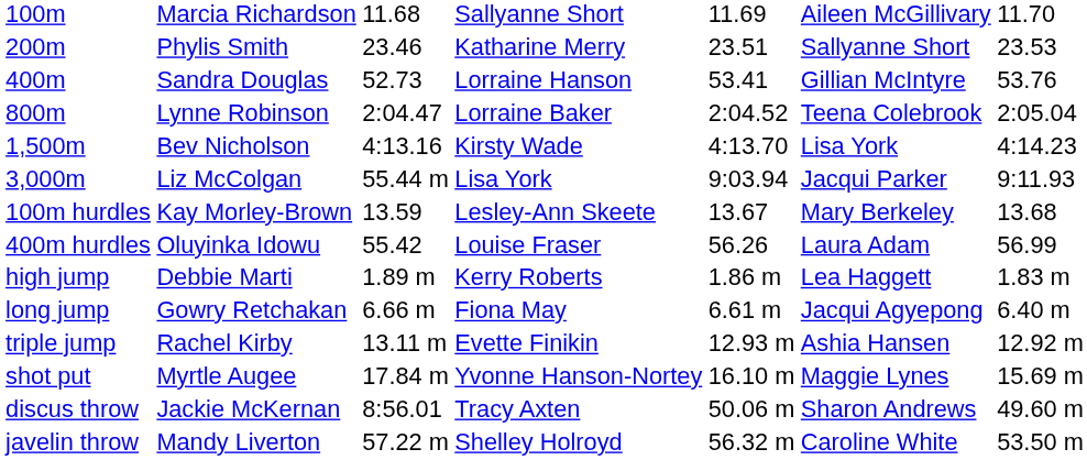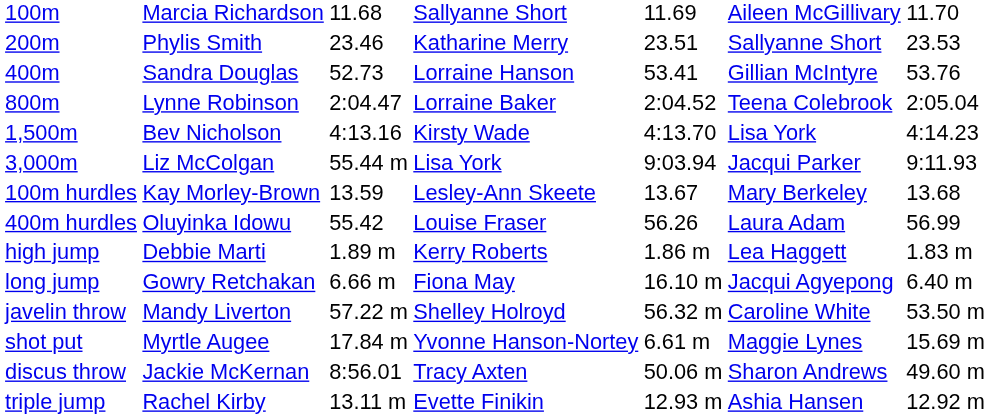 <table>
 <tr>
 <td><a href='#'>100m</a></td>
 <td><a href='#'>Marcia Richardson</a></td>
 <td>11.68</td>
 <td> <a href='#'>Sallyanne Short</a></td>
 <td>11.69</td>
 <td> <a href='#'>Aileen McGillivary</a></td>
 <td>11.70</td>
 </tr>
 <tr>
 <td><a href='#'>200m</a></td>
 <td><a href='#'>Phylis Smith</a></td>
 <td>23.46</td>
 <td><a href='#'>Katharine Merry</a></td>
 <td>23.51</td>
 <td> <a href='#'>Sallyanne Short</a></td>
 <td>23.53</td>
 </tr>
 <tr>
 <td><a href='#'>400m</a></td>
 <td><a href='#'>Sandra Douglas</a></td>
 <td>52.73</td>
 <td><a href='#'>Lorraine Hanson</a></td>
 <td>53.41</td>
 <td> <a href='#'>Gillian McIntyre</a></td>
 <td>53.76</td>
 </tr>
 <tr>
 <td><a href='#'>800m</a></td>
 <td><a href='#'>Lynne Robinson</a></td>
 <td>2:04.47</td>
 <td><a href='#'>Lorraine Baker</a></td>
 <td>2:04.52</td>
 <td><a href='#'>Teena Colebrook</a></td>
 <td>2:05.04</td>
 </tr>
 <tr>
 <td><a href='#'>1,500m</a></td>
 <td><a href='#'>Bev Nicholson</a></td>
 <td>4:13.16</td>
 <td> <a href='#'>Kirsty Wade</a></td>
 <td>4:13.70</td>
 <td><a href='#'>Lisa York</a></td>
 <td>4:14.23</td>
 </tr>
 <tr>
 <td><a href='#'>3,000m</a></td>
 <td> <a href='#'>Liz McColgan</a></td>
 <td>55.44 m</td>
 <td><a href='#'>Lisa York</a></td>
 <td>9:03.94</td>
 <td><a href='#'>Jacqui Parker</a></td>
 <td>9:11.93</td>
 </tr>
 <tr>
 <td><a href='#'>100m hurdles</a></td>
 <td> <a href='#'>Kay Morley-Brown</a></td>
 <td>13.59</td>
 <td><a href='#'>Lesley-Ann Skeete</a></td>
 <td>13.67</td>
 <td><a href='#'>Mary Berkeley</a></td>
 <td>13.68</td>
 </tr>
 <tr>
 <td><a href='#'>400m hurdles</a></td>
 <td><a href='#'>Oluyinka Idowu</a></td>
 <td>55.42</td>
 <td><a href='#'>Louise Fraser</a></td>
 <td>56.26</td>
 <td> <a href='#'>Laura Adam</a></td>
 <td>56.99</td>
 </tr>
 <tr>
 <td><a href='#'>high jump</a></td>
 <td><a href='#'>Debbie Marti</a></td>
 <td>1.89 m</td>
 <td><a href='#'>Kerry Roberts</a></td>
 <td>1.86 m</td>
 <td><a href='#'>Lea Haggett</a></td>
 <td>1.83 m</td>
 </tr>
 <tr>
 <td><a href='#'>long jump</a></td>
 <td><a href='#'>Gowry Retchakan</a></td>
 <td>6.66 m</td>
 <td><a href='#'>Fiona May</a></td>
-<td>6.61 m </td>
+<td>16.10 m</td>
 <td><a href='#'>Jacqui Agyepong</a></td>
 <td>6.40 m </td>
 </tr>
 <tr>
-<td><a href='#'>triple jump</a></td>
-<td><a href='#'>Rachel Kirby</a></td>
-<td>13.11 m </td>
-<td><a href='#'>Evette Finikin</a></td>
-<td>12.93 m</td>
-<td><a href='#'>Ashia Hansen</a></td>
-<td>12.92 m</td>
+<td><a href='#'>javelin throw</a></td>
+<td><a href='#'>Mandy Liverton</a></td>
+<td>57.22 m</td>
+<td><a href='#'>Shelley Holroyd</a></td>
+<td>56.32 m</td>
+<td><a href='#'>Caroline White</a></td>
+<td>53.50 m</td>
 </tr>
 <tr>
 <td><a href='#'>shot put</a></td>
 <td><a href='#'>Myrtle Augee</a></td>
 <td>17.84 m</td>
 <td><a href='#'>Yvonne Hanson-Nortey</a></td>
-<td>16.10 m</td>
+<td>6.61 m </td>
 <td><a href='#'>Maggie Lynes</a></td>
 <td>15.69 m</td>
 </tr>
 <tr>
 <td><a href='#'>discus throw</a></td>
 <td> <a href='#'>Jackie McKernan</a></td>
 <td>8:56.01</td>
 <td><a href='#'>Tracy Axten</a></td>
 <td>50.06 m</td>
 <td><a href='#'>Sharon Andrews</a></td>
 <td>49.60 m</td>
 </tr>
 <tr>
-<td><a href='#'>javelin throw</a></td>
-<td><a href='#'>Mandy Liverton</a></td>
-<td>57.22 m</td>
-<td><a href='#'>Shelley Holroyd</a></td>
-<td>56.32 m</td>
-<td><a href='#'>Caroline White</a></td>
-<td>53.50 m</td>
+<td><a href='#'>triple jump</a></td>
+<td><a href='#'>Rachel Kirby</a></td>
+<td>13.11 m </td>
+<td><a href='#'>Evette Finikin</a></td>
+<td>12.93 m</td>
+<td><a href='#'>Ashia Hansen</a></td>
+<td>12.92 m</td>
 </tr>
 </table>
